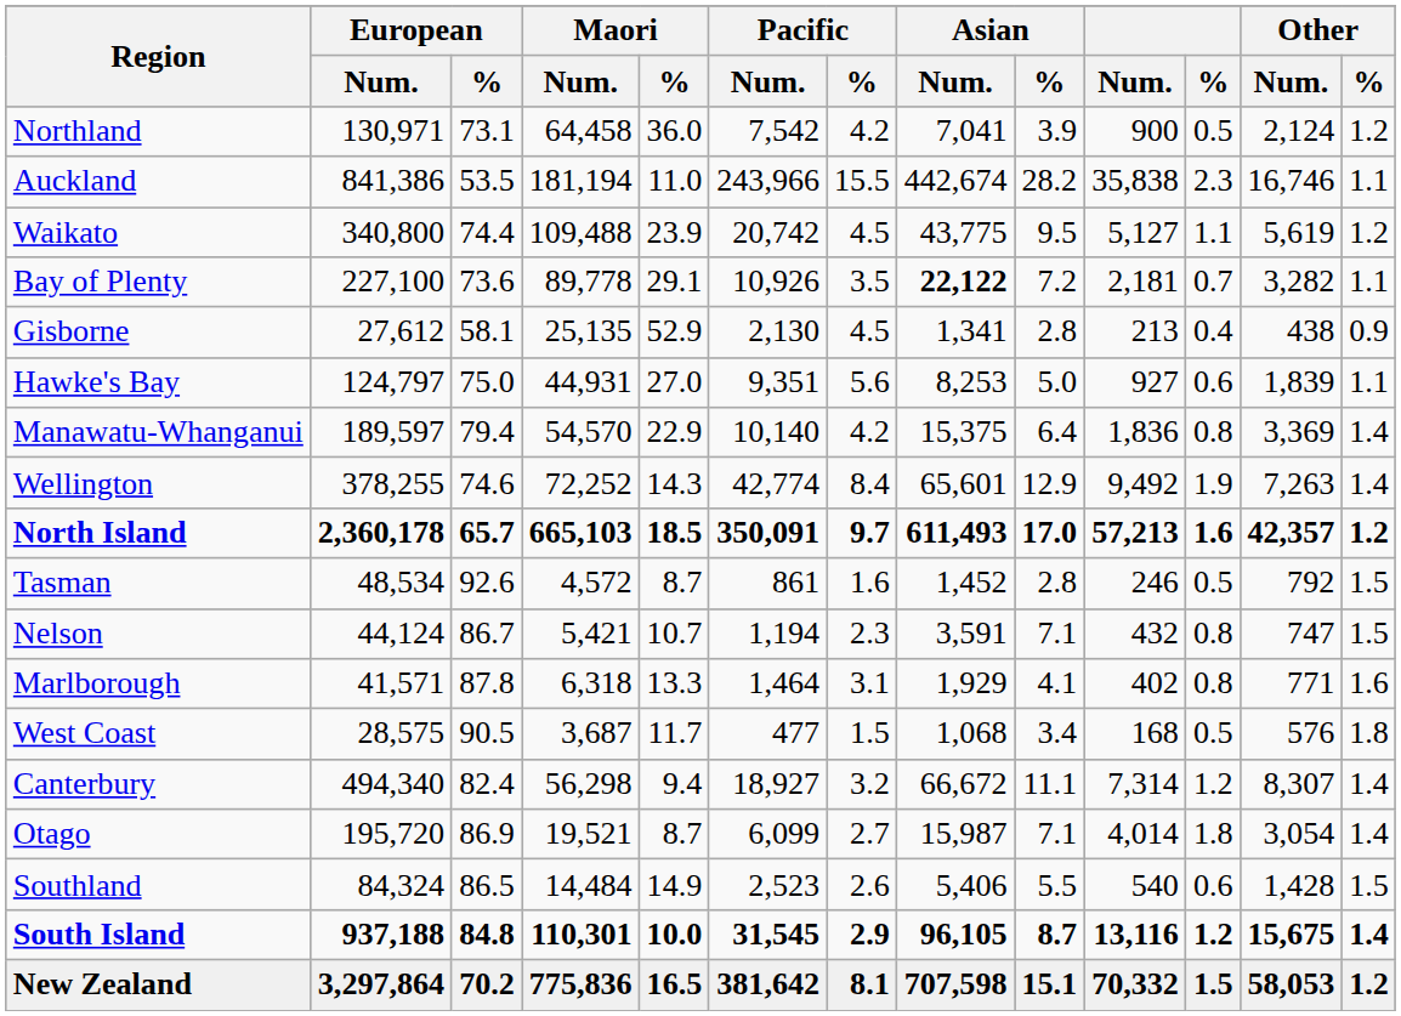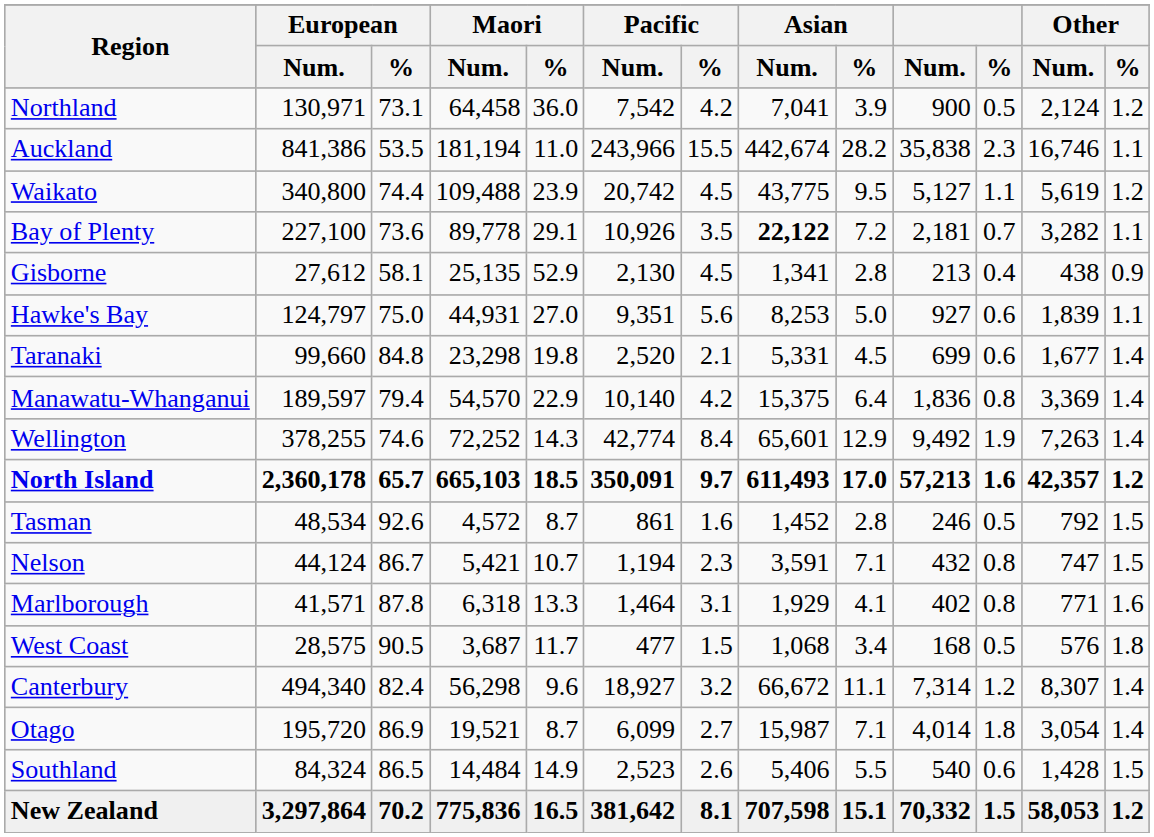 <table class="wikitable sortable" style="text-align:right;">
 <tr>
 </tr>
 <tr>
 <th rowspan=2>Region</th>
 <th colspan=2>European</th>
 <th colspan=2>Maori</th>
 <th colspan=2>Pacific</th>
 <th colspan=2>Asian</th>
 <th colspan=2></th>
 <th colspan=2>Other</th>
 </tr>
 <tr>
 <th>Num.</th>
 <th>%</th>
 <th>Num.</th>
 <th>%</th>
 <th>Num.</th>
 <th>%</th>
 <th>Num.</th>
 <th>%</th>
 <th>Num.</th>
 <th>%</th>
 <th>Num.</th>
 <th>%</th>
 </tr>
 <tr>
 <td style="text-align:left;"><a href='#'>Northland</a></td>
 <td>130,971</td>
 <td>73.1</td>
 <td>64,458</td>
 <td>36.0</td>
 <td>7,542</td>
 <td>4.2</td>
 <td>7,041</td>
 <td>3.9</td>
 <td>900</td>
 <td>0.5</td>
 <td>2,124</td>
 <td>1.2</td>
 </tr>
 <tr>
 <td style="text-align:left;"><a href='#'>Auckland</a></td>
 <td>841,386</td>
 <td>53.5</td>
 <td>181,194</td>
 <td>11.0</td>
 <td>243,966</td>
 <td>15.5</td>
 <td>442,674</td>
 <td>28.2</td>
 <td>35,838</td>
 <td>2.3</td>
 <td>16,746</td>
 <td>1.1</td>
 </tr>
 <tr>
 <td style="text-align:left;"><a href='#'>Waikato</a></td>
 <td>340,800</td>
 <td>74.4</td>
 <td>109,488</td>
 <td>23.9</td>
 <td>20,742</td>
 <td>4.5</td>
 <td>43,775</td>
 <td>9.5</td>
 <td>5,127</td>
 <td>1.1</td>
 <td>5,619</td>
 <td>1.2</td>
 </tr>
 <tr>
 <td style="text-align:left;"><a href='#'>Bay of Plenty</a></td>
 <td>227,100</td>
 <td>73.6</td>
 <td>89,778</td>
 <td>29.1</td>
 <td>10,926</td>
 <td>3.5</td>
 <td><strong>22,122</strong></td>
 <td>7.2</td>
 <td>2,181</td>
 <td>0.7</td>
 <td>3,282</td>
 <td>1.1</td>
 </tr>
 <tr>
 <td style="text-align:left;"><a href='#'>Gisborne</a></td>
 <td>27,612</td>
 <td>58.1</td>
 <td>25,135</td>
 <td>52.9</td>
 <td>2,130</td>
 <td>4.5</td>
 <td>1,341</td>
 <td>2.8</td>
 <td>213</td>
 <td>0.4</td>
 <td>438</td>
 <td>0.9</td>
 </tr>
 <tr>
 <td style="text-align:left;"><a href='#'>Hawke's Bay</a></td>
 <td>124,797</td>
 <td>75.0</td>
 <td>44,931</td>
 <td>27.0</td>
 <td>9,351</td>
 <td>5.6</td>
 <td>8,253</td>
 <td>5.0</td>
 <td>927</td>
 <td>0.6</td>
 <td>1,839</td>
 <td>1.1</td>
 </tr>
 <tr>
+<td style="text-align:left;"><a href='#'>Taranaki</a></td>
+<td>99,660</td>
+<td>84.8</td>
+<td>23,298</td>
+<td>19.8</td>
+<td>2,520</td>
+<td>2.1</td>
+<td>5,331</td>
+<td>4.5</td>
+<td>699</td>
+<td>0.6</td>
+<td>1,677</td>
+<td>1.4</td>
+</tr>
+<tr>
 <td style="text-align:left;"><a href='#'>Manawatu-Whanganui</a></td>
 <td>189,597</td>
 <td>79.4</td>
 <td>54,570</td>
 <td>22.9</td>
 <td>10,140</td>
 <td>4.2</td>
 <td>15,375</td>
 <td>6.4</td>
 <td>1,836</td>
 <td>0.8</td>
 <td>3,369</td>
 <td>1.4</td>
 </tr>
 <tr>
 <td style="text-align:left;"><a href='#'>Wellington</a></td>
 <td>378,255</td>
 <td>74.6</td>
 <td>72,252</td>
 <td>14.3</td>
 <td>42,774</td>
 <td>8.4</td>
 <td>65,601</td>
 <td>12.9</td>
 <td>9,492</td>
 <td>1.9</td>
 <td>7,263</td>
 <td>1.4</td>
 </tr>
 <tr>
 <td style="text-align:left;"><strong><a href='#'>North Island</a></strong></td>
 <td><strong>2,360,178</strong></td>
 <td><strong>65.7</strong></td>
 <td><strong>665,103</strong></td>
 <td><strong>18.5</strong></td>
 <td><strong>350,091</strong></td>
 <td><strong>9.7</strong></td>
 <td><strong>611,493</strong></td>
 <td><strong>17.0</strong></td>
 <td><strong>57,213</strong></td>
 <td><strong>1.6</strong></td>
 <td><strong>42,357</strong></td>
 <td><strong>1.2</strong></td>
 </tr>
 <tr>
 <td style="text-align:left;"><a href='#'>Tasman</a></td>
 <td>48,534</td>
 <td>92.6</td>
 <td>4,572</td>
 <td>8.7</td>
 <td>861</td>
 <td>1.6</td>
 <td>1,452</td>
 <td>2.8</td>
 <td>246</td>
 <td>0.5</td>
 <td>792</td>
 <td>1.5</td>
 </tr>
 <tr>
 <td style="text-align:left;"><a href='#'>Nelson</a></td>
 <td>44,124</td>
 <td>86.7</td>
 <td>5,421</td>
 <td>10.7</td>
 <td>1,194</td>
 <td>2.3</td>
 <td>3,591</td>
 <td>7.1</td>
 <td>432</td>
 <td>0.8</td>
 <td>747</td>
 <td>1.5</td>
 </tr>
 <tr>
 <td style="text-align:left;"><a href='#'>Marlborough</a></td>
 <td>41,571</td>
 <td>87.8</td>
 <td>6,318</td>
 <td>13.3</td>
 <td>1,464</td>
 <td>3.1</td>
 <td>1,929</td>
 <td>4.1</td>
 <td>402</td>
 <td>0.8</td>
 <td>771</td>
 <td>1.6</td>
 </tr>
 <tr>
 <td style="text-align:left;"><a href='#'>West Coast</a></td>
 <td>28,575</td>
 <td>90.5</td>
 <td>3,687</td>
 <td>11.7</td>
 <td>477</td>
 <td>1.5</td>
 <td>1,068</td>
 <td>3.4</td>
 <td>168</td>
 <td>0.5</td>
 <td>576</td>
 <td>1.8</td>
 </tr>
 <tr>
 <td style="text-align:left;"><a href='#'>Canterbury</a></td>
 <td>494,340</td>
 <td>82.4</td>
 <td>56,298</td>
-<td>9.4</td>
+<td>9.6</td>
 <td>18,927</td>
 <td>3.2</td>
 <td>66,672</td>
 <td>11.1</td>
 <td>7,314</td>
 <td>1.2</td>
 <td>8,307</td>
 <td>1.4</td>
 </tr>
 <tr>
 <td style="text-align:left;"><a href='#'>Otago</a></td>
 <td>195,720</td>
 <td>86.9</td>
 <td>19,521</td>
 <td>8.7</td>
 <td>6,099</td>
 <td>2.7</td>
 <td>15,987</td>
 <td>7.1</td>
 <td>4,014</td>
 <td>1.8</td>
 <td>3,054</td>
 <td>1.4</td>
 </tr>
 <tr>
 <td style="text-align:left;"><a href='#'>Southland</a></td>
 <td>84,324</td>
 <td>86.5</td>
 <td>14,484</td>
 <td>14.9</td>
 <td>2,523</td>
 <td>2.6</td>
 <td>5,406</td>
 <td>5.5</td>
 <td>540</td>
 <td>0.6</td>
 <td>1,428</td>
 <td>1.5</td>
 </tr>
-<tr>
-<td style="text-align:left;"><strong><a href='#'>South Island</a></strong></td>
-<td><strong>937,188</strong></td>
-<td><strong>84.8</strong></td>
-<td><strong>110,301</strong></td>
-<td><strong>10.0</strong></td>
-<td><strong>31,545</strong></td>
-<td><strong>2.9</strong></td>
-<td><strong>96,105</strong></td>
-<td><strong>8.7</strong></td>
-<td><strong>13,116</strong></td>
-<td><strong>1.2</strong></td>
-<td><strong>15,675</strong></td>
-<td><strong>1.4</strong></td>
-</tr>
 <tr style="background:#f0f0f0;">
 <td style="text-align:left;"><strong>New Zealand</strong></td>
 <td><strong>3,297,864</strong></td>
 <td><strong>70.2</strong></td>
 <td><strong>775,836</strong></td>
 <td><strong>16.5</strong></td>
 <td><strong>381,642</strong></td>
 <td><strong>8.1</strong></td>
 <td><strong>707,598</strong></td>
 <td><strong>15.1</strong></td>
 <td><strong>70,332</strong></td>
 <td><strong>1.5</strong></td>
 <td><strong>58,053</strong></td>
 <td><strong>1.2</strong></td>
 </tr>
 </table>
